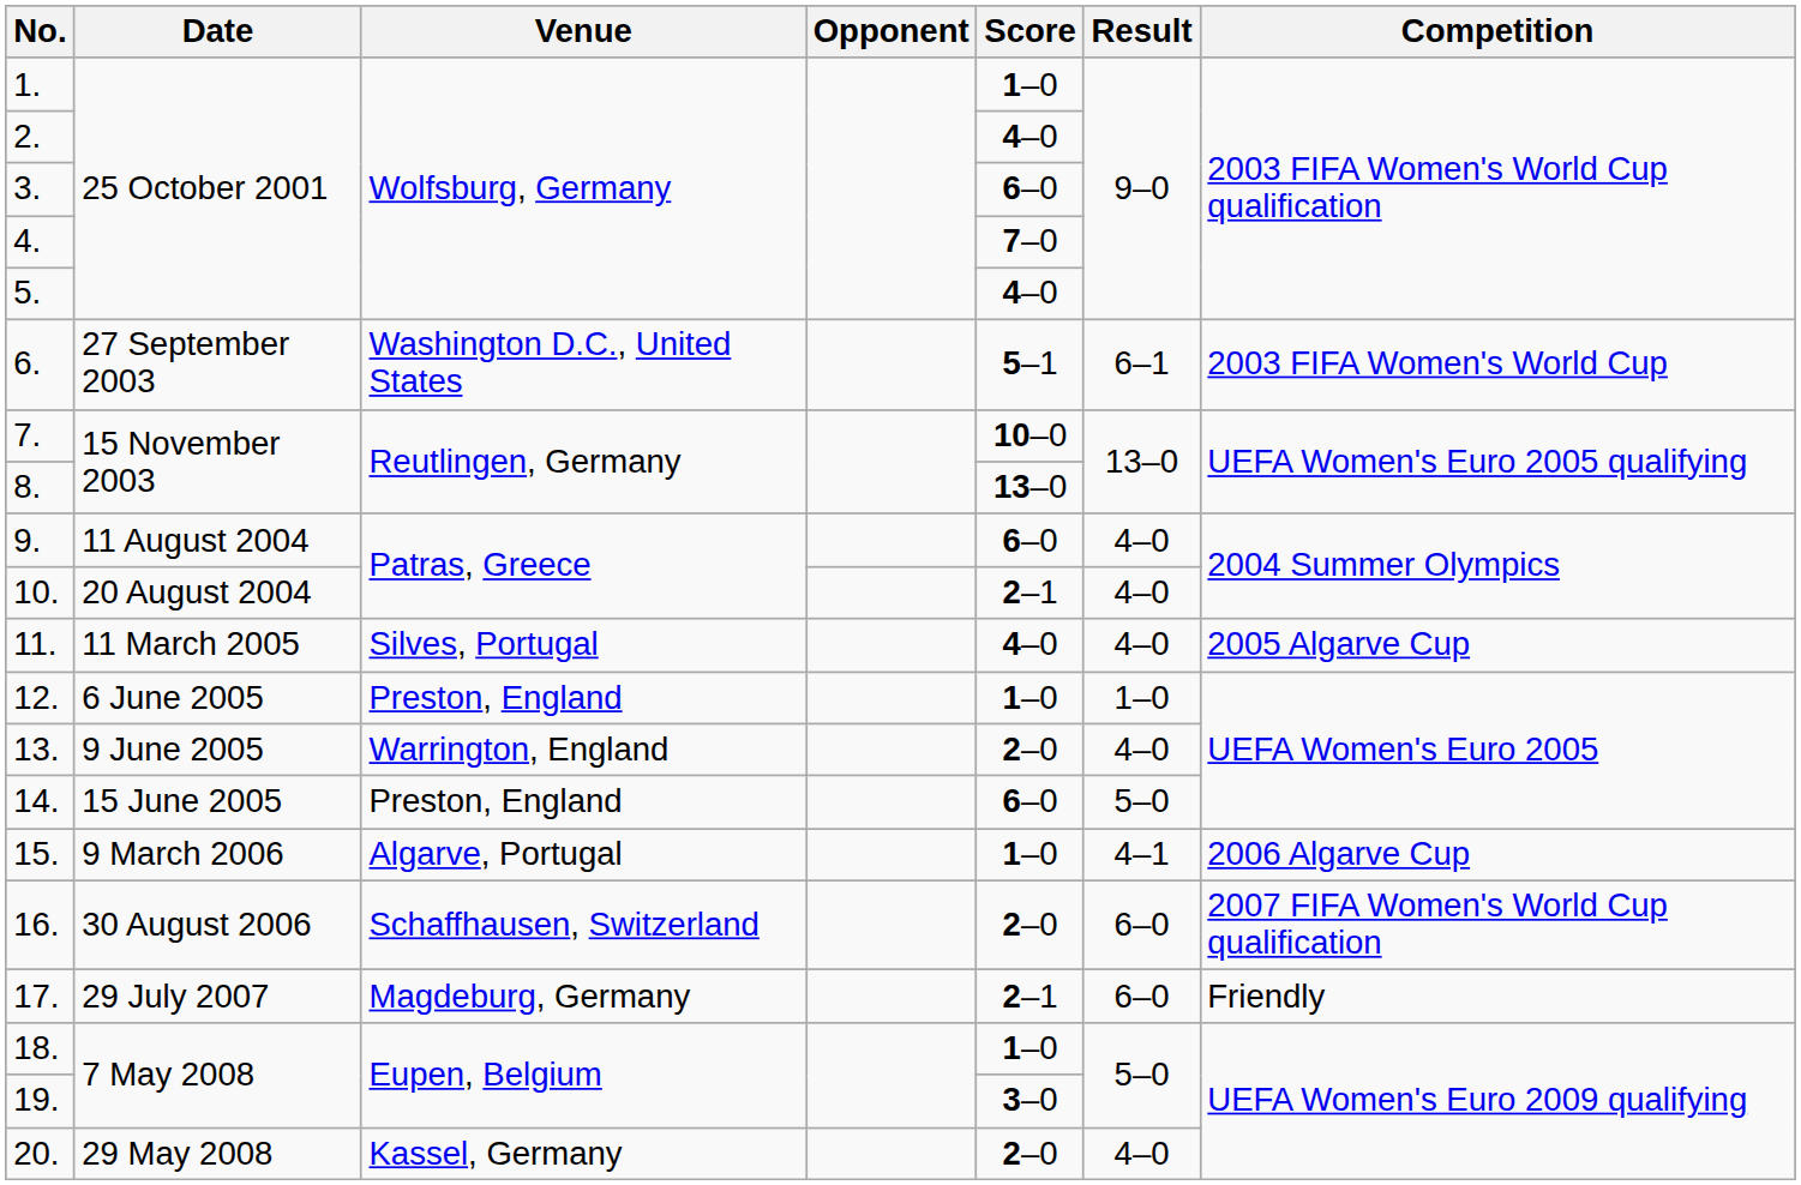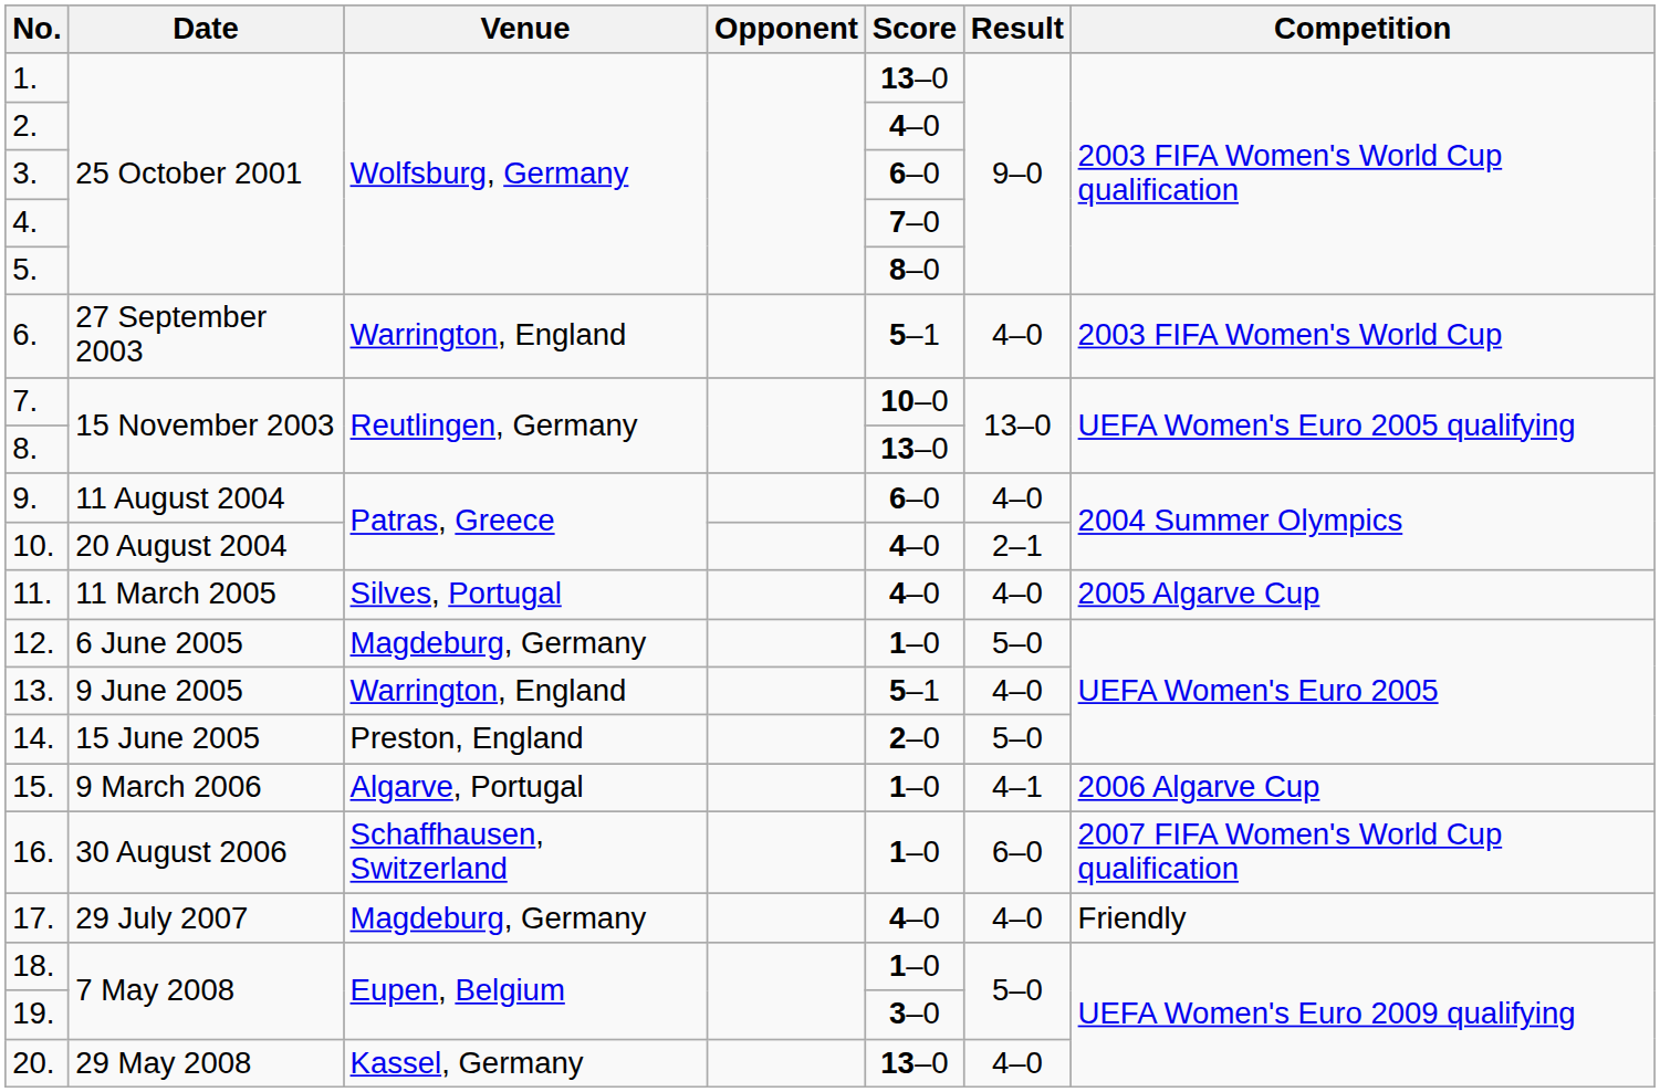 <table class="wikitable">
 <tr>
 <th>No.</th>
 <th>Date</th>
 <th>Venue</th>
 <th>Opponent</th>
 <th>Score</th>
 <th>Result</th>
 <th>Competition</th>
 </tr>
 <tr>
 <td>1.</td>
 <td rowspan=5>25 October 2001</td>
 <td rowspan=5><a href='#'>Wolfsburg</a>, <a href='#'>Germany</a></td>
 <td rowspan=5></td>
-<td align=center><strong>1</strong>–0</td>
+<td align=center><strong>13</strong>–0</td>
 <td rowspan=5 align=center>9–0</td>
 <td rowspan=5><a href='#'>2003 FIFA Women's World Cup qualification</a></td>
 </tr>
 <tr>
 <td>2.</td>
 <td align=center><strong>4</strong>–0</td>
 </tr>
 <tr>
 <td>3.</td>
 <td align=center><strong>6</strong>–0</td>
 </tr>
 <tr>
 <td>4.</td>
 <td align=center><strong>7</strong>–0</td>
 </tr>
 <tr>
 <td>5.</td>
-<td align=center><strong>4</strong>–0</td>
+<td align=center><strong>8</strong>–0</td>
 </tr>
 <tr>
 <td>6.</td>
 <td>27 September 2003</td>
-<td><a href='#'>Washington D.C.</a>, <a href='#'>United States</a></td>
+<td><a href='#'>Warrington</a>, England</td>
 <td></td>
 <td align=center><strong>5</strong>–1</td>
-<td align=center>6–1</td>
+<td align=center>4–0</td>
 <td><a href='#'>2003 FIFA Women's World Cup</a></td>
 </tr>
 <tr>
 <td>7.</td>
 <td rowspan=2>15 November 2003</td>
 <td rowspan=2><a href='#'>Reutlingen</a>, Germany</td>
 <td rowspan=2></td>
 <td align=center><strong>10</strong>–0</td>
 <td rowspan=2 align=center>13–0</td>
 <td rowspan=2><a href='#'>UEFA Women's Euro 2005 qualifying</a></td>
 </tr>
 <tr>
 <td>8.</td>
 <td align=center><strong>13</strong>–0</td>
 </tr>
 <tr>
 <td>9.</td>
 <td>11 August 2004</td>
 <td rowspan=2><a href='#'>Patras</a>, <a href='#'>Greece</a></td>
 <td></td>
 <td align=center><strong>6</strong>–0</td>
 <td align=center>4–0</td>
 <td rowspan=2><a href='#'>2004 Summer Olympics</a></td>
 </tr>
 <tr>
 <td>10.</td>
 <td>20 August 2004</td>
 <td></td>
-<td align=center><strong>2</strong>–1</td>
-<td align=center>4–0</td>
+<td align=center><strong>4</strong>–0</td>
+<td align=center>2–1</td>
 </tr>
 <tr>
 <td>11.</td>
 <td>11 March 2005</td>
 <td><a href='#'>Silves</a>, <a href='#'>Portugal</a></td>
 <td></td>
 <td align=center><strong>4</strong>–0</td>
 <td align=center>4–0</td>
 <td><a href='#'>2005 Algarve Cup</a></td>
 </tr>
 <tr>
 <td>12.</td>
 <td>6 June 2005</td>
-<td><a href='#'>Preston</a>, <a href='#'>England</a></td>
+<td><a href='#'>Magdeburg</a>, Germany</td>
 <td></td>
 <td align=center><strong>1</strong>–0</td>
-<td align=center>1–0</td>
+<td align=center>5–0</td>
 <td rowspan=3><a href='#'>UEFA Women's Euro 2005</a></td>
 </tr>
 <tr>
 <td>13.</td>
 <td>9 June 2005</td>
 <td><a href='#'>Warrington</a>, England</td>
 <td></td>
-<td align=center><strong>2</strong>–0</td>
+<td align=center><strong>5</strong>–1</td>
 <td align=center>4–0</td>
 </tr>
 <tr>
 <td>14.</td>
 <td>15 June 2005</td>
 <td>Preston, England</td>
 <td></td>
-<td align=center><strong>6</strong>–0</td>
+<td align=center><strong>2</strong>–0</td>
 <td align=center>5–0</td>
 </tr>
 <tr>
 <td>15.</td>
 <td>9 March 2006</td>
 <td><a href='#'>Algarve</a>, Portugal</td>
 <td></td>
 <td align=center><strong>1</strong>–0</td>
 <td align=center>4–1</td>
 <td><a href='#'>2006 Algarve Cup</a></td>
 </tr>
 <tr>
 <td>16.</td>
 <td>30 August 2006</td>
 <td><a href='#'>Schaffhausen</a>, <a href='#'>Switzerland</a></td>
 <td></td>
-<td align=center><strong>2</strong>–0</td>
+<td align=center><strong>1</strong>–0</td>
 <td align=center>6–0</td>
 <td><a href='#'>2007 FIFA Women's World Cup qualification</a></td>
 </tr>
 <tr>
 <td>17.</td>
 <td>29 July 2007</td>
 <td><a href='#'>Magdeburg</a>, Germany</td>
 <td></td>
-<td align=center><strong>2</strong>–1</td>
-<td align=center>6–0</td>
+<td align=center><strong>4</strong>–0</td>
+<td align=center>4–0</td>
 <td>Friendly</td>
 </tr>
 <tr>
 <td>18.</td>
 <td rowspan=2>7 May 2008</td>
 <td rowspan=2><a href='#'>Eupen</a>, <a href='#'>Belgium</a></td>
 <td rowspan=2></td>
 <td align=center><strong>1</strong>–0</td>
 <td rowspan=2 align=center>5–0</td>
 <td rowspan=3><a href='#'>UEFA Women's Euro 2009 qualifying</a></td>
 </tr>
 <tr>
 <td>19.</td>
 <td align=center><strong>3</strong>–0</td>
 </tr>
 <tr>
 <td>20.</td>
 <td>29 May 2008</td>
 <td><a href='#'>Kassel</a>, Germany</td>
 <td></td>
-<td align=center><strong>2</strong>–0</td>
+<td align=center><strong>13</strong>–0</td>
 <td align=center>4–0</td>
 </tr>
 <tr>
 </tr>
 </table>
